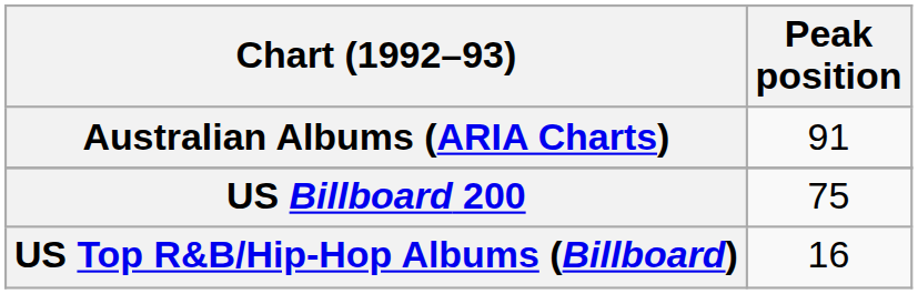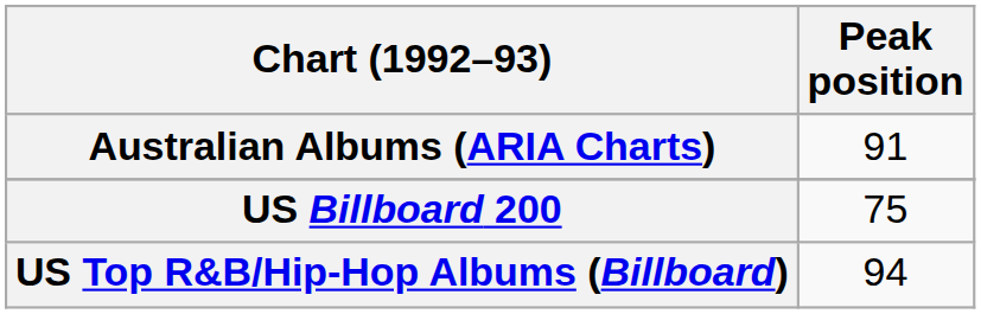 <table class="wikitable sortable plainrowheaders" style="text-align:center">
 <tr>
 <th scope="col">Chart (1992–93)</th>
 <th scope="col">Peak<br>position</th>
 </tr>
 <tr>
 <th scope="row">Australian Albums (<a href='#'>ARIA Charts</a>)</th>
 <td>91</td>
 </tr>
 <tr>
 </tr>
 <tr>
 </tr>
 <tr>
 </tr>
 <tr>
 </tr>
 <tr>
 <th scope="row">US <a href='#'><em>Billboard</em> 200</a></th>
 <td>75</td>
 </tr>
 <tr>
 <th scope="row">US <a href='#'>Top R&B/Hip-Hop Albums</a> (<em><a href='#'>Billboard</a></em>)</th>
-<td>16</td>
+<td>94</td>
 </tr>
 </table>
